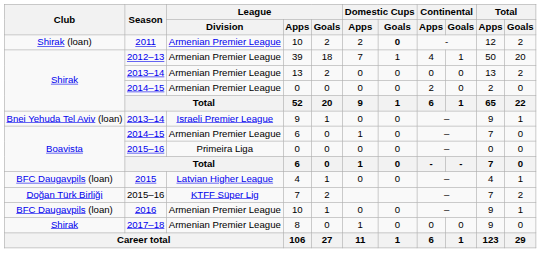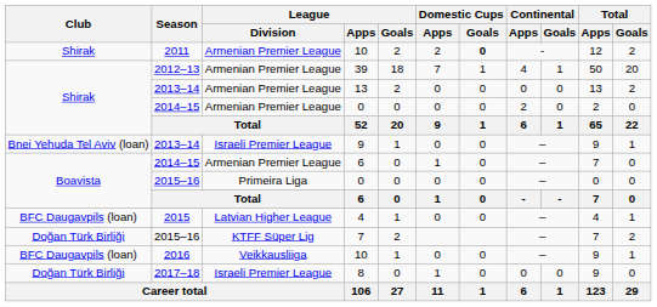 <table class="wikitable" style="text-align: center;">
 <tr>
 <th rowspan="2">Club</th>
 <th rowspan="2">Season</th>
 <th colspan="3">League</th>
 <th colspan="2">Domestic Cups</th>
 <th colspan="2">Continental</th>
 <th colspan="2">Total</th>
 </tr>
 <tr>
 <th>Division</th>
 <th>Apps</th>
 <th>Goals</th>
 <th>Apps</th>
 <th>Goals</th>
 <th>Apps</th>
 <th>Goals</th>
 <th>Apps</th>
 <th>Goals</th>
 </tr>
 <tr>
-<td><a href='#'>Shirak</a> (loan)</td>
+<td><a href='#'>Shirak</a></td>
 <td><a href='#'>2011</a></td>
 <td><a href='#'>Armenian Premier League</a></td>
 <td>10</td>
 <td>2</td>
 <td>2</td>
 <td><strong>0</strong></td>
 <td colspan="2">-</td>
 <td>12</td>
 <td>2</td>
 </tr>
 <tr>
 <td rowspan="4"><a href='#'>Shirak</a></td>
 <td><a href='#'>2012–13</a></td>
 <td>Armenian Premier League</td>
 <td>39</td>
 <td>18</td>
 <td>7</td>
 <td>1</td>
 <td>4</td>
 <td>1</td>
 <td>50</td>
 <td>20</td>
 </tr>
 <tr>
 <td><a href='#'>2013–14</a></td>
 <td>Armenian Premier League</td>
 <td>13</td>
 <td>2</td>
 <td>0</td>
 <td>0</td>
 <td>0</td>
 <td>0</td>
 <td>13</td>
 <td>2</td>
 </tr>
 <tr>
 <td><a href='#'>2014–15</a></td>
 <td>Armenian Premier League</td>
 <td>0</td>
 <td>0</td>
 <td>0</td>
 <td>0</td>
 <td>2</td>
 <td>0</td>
 <td>2</td>
 <td>0</td>
 </tr>
 <tr>
 <th colspan="2">Total</th>
 <th>52</th>
 <th>20</th>
 <th>9</th>
 <th>1</th>
 <th>6</th>
 <th>1</th>
 <th>65</th>
 <th>22</th>
 </tr>
 <tr>
 <td><a href='#'>Bnei Yehuda Tel Aviv</a> (loan)</td>
 <td><a href='#'>2013–14</a></td>
 <td><a href='#'>Israeli Premier League</a></td>
 <td>9</td>
 <td>1</td>
 <td>0</td>
 <td>0</td>
 <td colspan="2">–</td>
 <td>9</td>
 <td>1</td>
 </tr>
 <tr>
 <td rowspan="3"><a href='#'>Boavista</a></td>
 <td><a href='#'>2014–15</a></td>
 <td>Armenian Premier League</td>
 <td>6</td>
 <td>0</td>
 <td>1</td>
 <td>0</td>
 <td colspan="2">–</td>
 <td>7</td>
 <td>0</td>
 </tr>
 <tr>
 <td><a href='#'>2015–16</a></td>
 <td>Primeira Liga</td>
 <td>0</td>
 <td>0</td>
 <td>0</td>
 <td>0</td>
 <td colspan="2">–</td>
 <td>0</td>
 <td>0</td>
 </tr>
 <tr>
 <th colspan="2">Total</th>
 <th>6</th>
 <th>0</th>
 <th>1</th>
 <th>0</th>
 <th>-</th>
 <th>-</th>
 <th>7</th>
 <th>0</th>
 </tr>
 <tr>
 <td><a href='#'>BFC Daugavpils</a> (loan)</td>
 <td><a href='#'>2015</a></td>
 <td><a href='#'>Latvian Higher League</a></td>
 <td>4</td>
 <td>1</td>
 <td>0</td>
 <td>0</td>
 <td colspan="2">–</td>
 <td>4</td>
 <td>1</td>
 </tr>
 <tr>
 <td><a href='#'>Doğan Türk Birliği</a></td>
 <td>2015–16</td>
 <td><a href='#'>KTFF Süper Lig</a></td>
 <td>7</td>
 <td>2</td>
 <td></td>
 <td></td>
 <td colspan="2">–</td>
 <td>7</td>
 <td>2</td>
 </tr>
 <tr>
 <td><a href='#'>BFC Daugavpils</a> (loan)</td>
 <td><a href='#'>2016</a></td>
-<td>Armenian Premier League</td>
+<td><a href='#'>Veikkausliiga</a></td>
 <td>10</td>
 <td>1</td>
 <td>0</td>
 <td>0</td>
 <td colspan="2">–</td>
 <td>9</td>
 <td>1</td>
 </tr>
 <tr>
-<td><a href='#'>Shirak</a></td>
+<td><a href='#'>Doğan Türk Birliği</a></td>
 <td><a href='#'>2017–18</a></td>
-<td>Armenian Premier League</td>
+<td><a href='#'>Israeli Premier League</a></td>
 <td>8</td>
 <td>0</td>
 <td>1</td>
 <td>0</td>
 <td>0</td>
 <td>0</td>
 <td>9</td>
 <td>0</td>
 </tr>
 <tr>
 <th colspan="3">Career total</th>
 <th>106</th>
 <th>27</th>
 <th>11</th>
 <th>1</th>
 <th>6</th>
 <th>1</th>
 <th>123</th>
 <th>29</th>
 </tr>
 </table>
